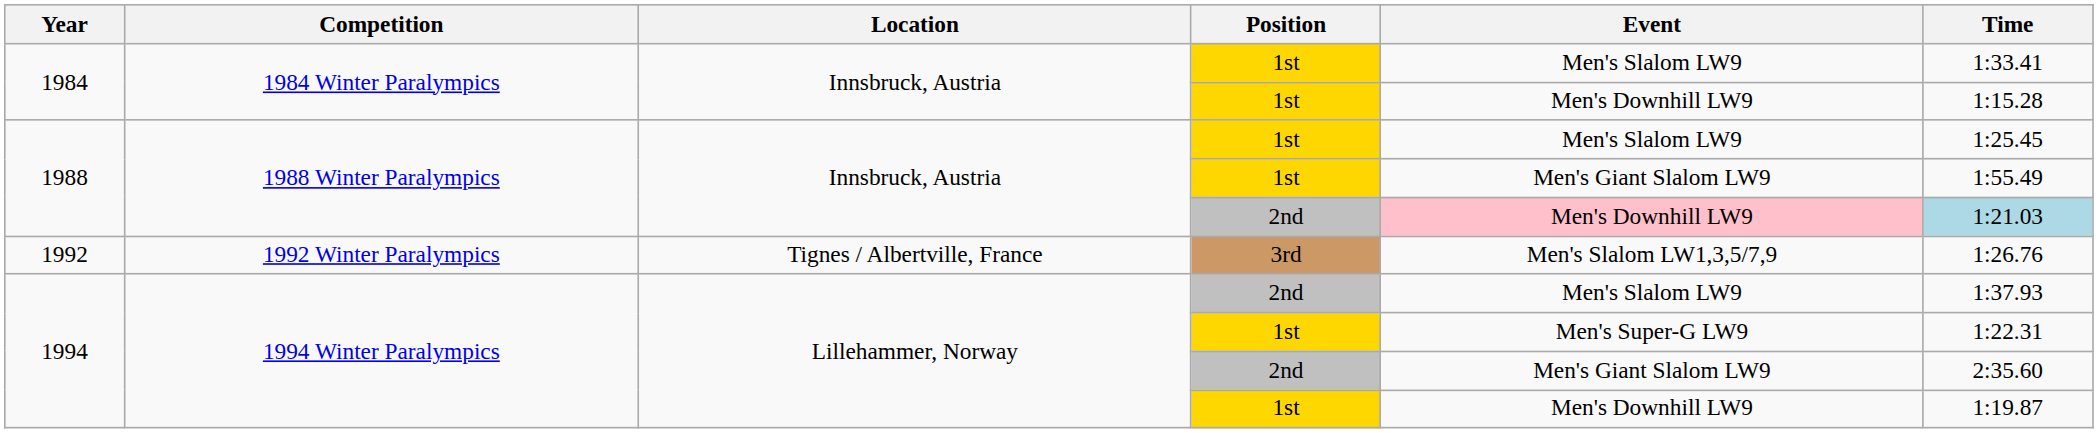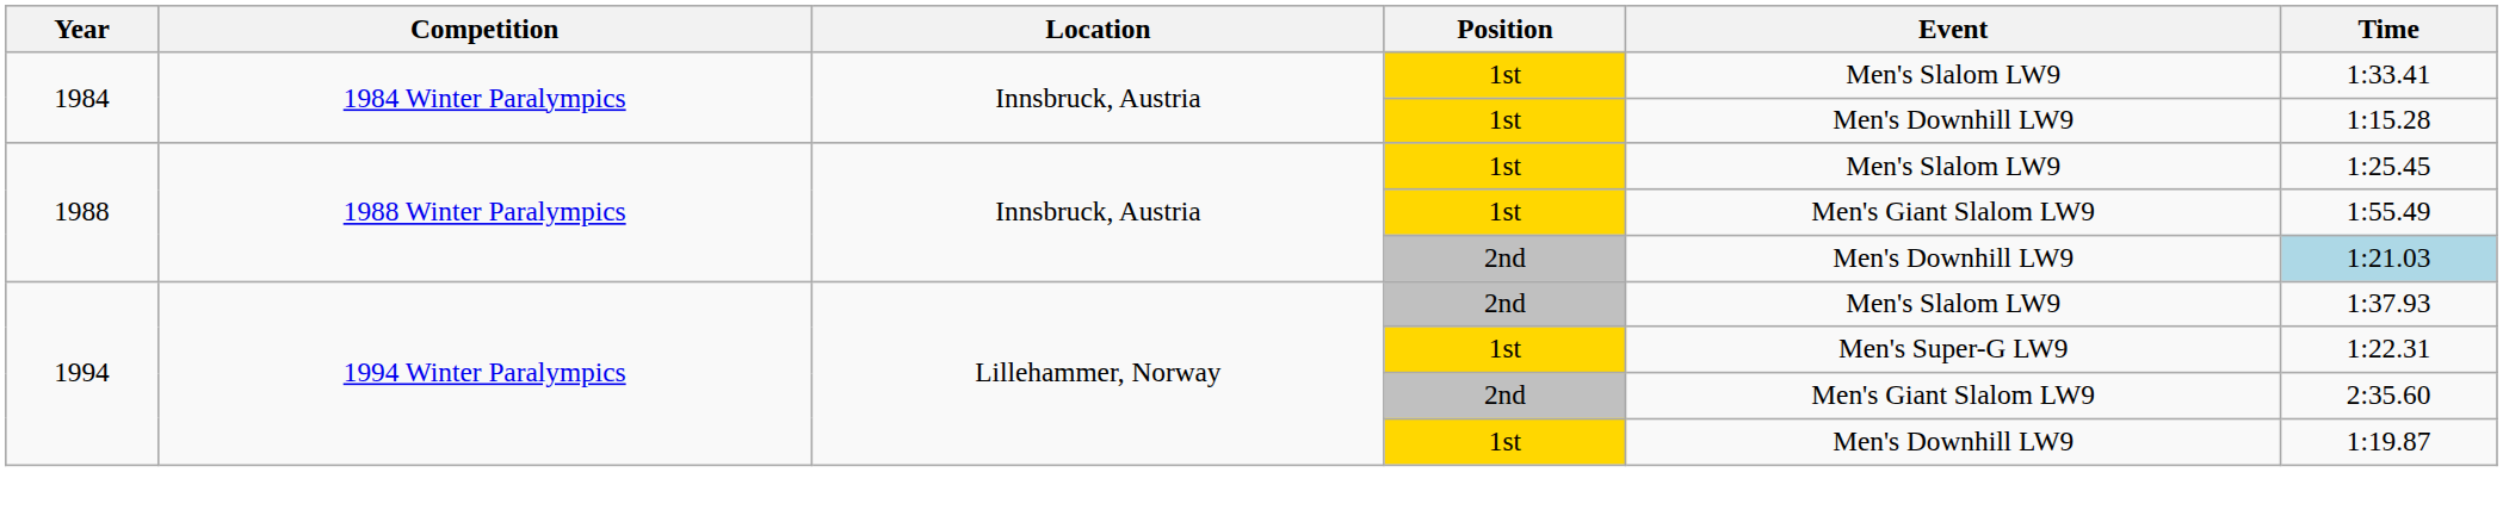 <table class="wikitable" width=65% style="font-size:90%; text-align:center;">
 <tr>
 <th>Year</th>
 <th>Competition</th>
 <th>Location</th>
 <th>Position</th>
 <th>Event</th>
 <th>Time</th>
 </tr>
 <tr>
 <td rowspan=2>1984</td>
 <td rowspan=2><a href='#'>1984 Winter Paralympics</a></td>
 <td rowspan=2>Innsbruck, Austria</td>
 <td bgcolor=gold>1st</td>
 <td>Men's Slalom LW9</td>
 <td>1:33.41</td>
 </tr>
 <tr>
 <td bgcolor=gold>1st</td>
 <td>Men's Downhill LW9</td>
 <td>1:15.28</td>
 </tr>
 <tr>
 <td rowspan=3>1988</td>
 <td rowspan=3><a href='#'>1988 Winter Paralympics</a></td>
 <td rowspan=3>Innsbruck, Austria</td>
 <td bgcolor=gold>1st</td>
 <td>Men's Slalom LW9</td>
 <td>1:25.45</td>
 </tr>
 <tr>
 <td bgcolor=gold>1st</td>
 <td>Men's Giant Slalom LW9</td>
 <td>1:55.49</td>
 </tr>
 <tr>
 <td bgcolor=silver>2nd</td>
-<td style="background: pink;">Men's Downhill LW9</td>
+<td>Men's Downhill LW9</td>
 <td style="background: lightblue;">1:21.03</td>
-</tr>
-<tr>
-<td>1992</td>
-<td><a href='#'>1992 Winter Paralympics</a></td>
-<td>Tignes / Albertville, France</td>
-<td bgcolor=cc9966>3rd</td>
-<td>Men's Slalom LW1,3,5/7,9</td>
-<td>1:26.76</td>
 </tr>
 <tr>
 <td rowspan=4>1994</td>
 <td rowspan=4><a href='#'>1994 Winter Paralympics</a></td>
 <td rowspan=4>Lillehammer, Norway</td>
 <td bgcolor=silver>2nd</td>
 <td>Men's Slalom LW9</td>
 <td>1:37.93</td>
 </tr>
 <tr>
 <td bgcolor=gold>1st</td>
 <td>Men's Super-G LW9</td>
 <td>1:22.31</td>
 </tr>
 <tr>
 <td bgcolor=silver>2nd</td>
 <td>Men's Giant Slalom LW9</td>
 <td>2:35.60</td>
 </tr>
 <tr>
 <td bgcolor=gold>1st</td>
 <td>Men's Downhill LW9</td>
 <td>1:19.87</td>
 </tr>
 </table>
